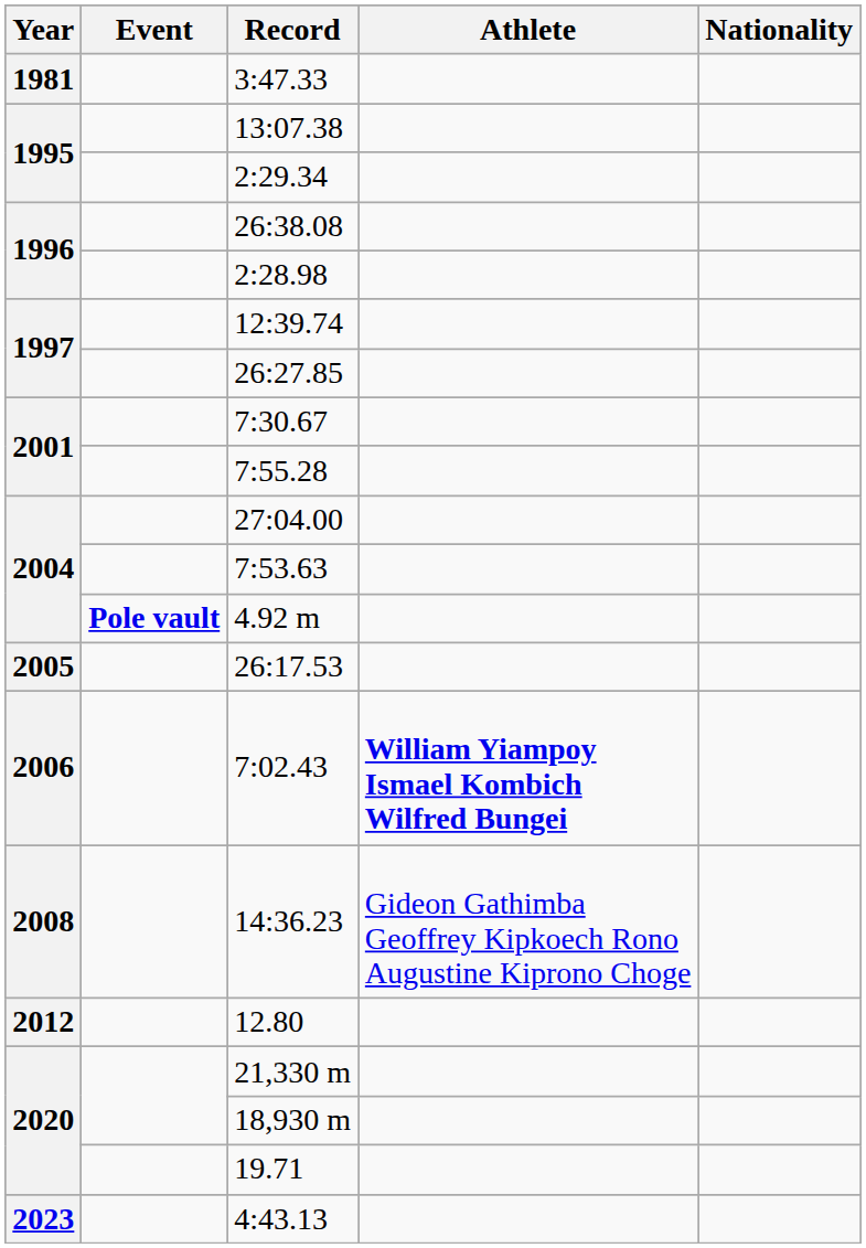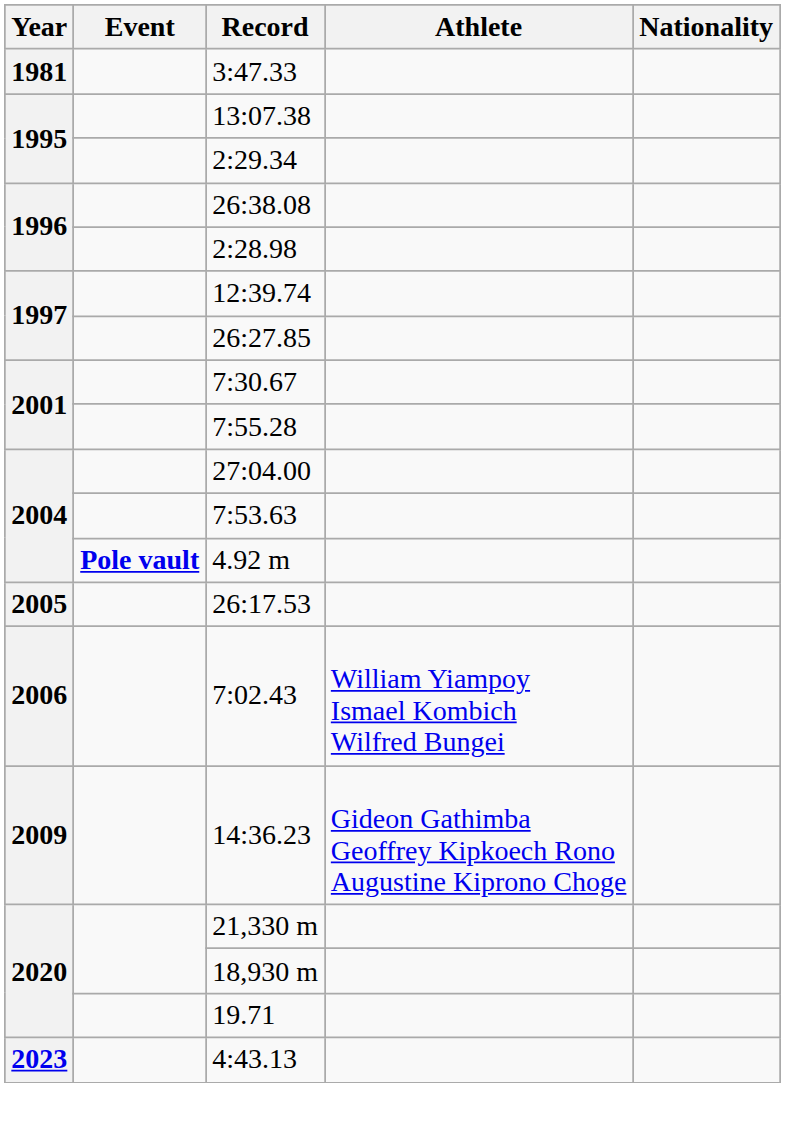 <table class="wikitable sortable plainrowheaders">
 <tr>
 <th scope="col">Year</th>
 <th scope="col">Event</th>
 <th scope="col">Record</th>
 <th scope="col">Athlete</th>
 <th scope="col">Nationality</th>
 </tr>
 <tr>
 <th scope="row"><strong>1981</strong></th>
 <td></td>
 <td>3:47.33</td>
 <td></td>
 <td></td>
 </tr>
 <tr>
 <th scope="rowgroup" rowspan="2"><strong>1995</strong></th>
 <td></td>
 <td>13:07.38 </td>
 <td></td>
 <td></td>
 </tr>
 <tr>
 <td></td>
 <td>2:29.34</td>
 <td></td>
 <td></td>
 </tr>
 <tr>
 <th scope="rowgroup" rowspan="2"><strong>1996</strong></th>
 <td></td>
 <td>26:38.08</td>
 <td></td>
 <td></td>
 </tr>
 <tr>
 <td></td>
 <td>2:28.98</td>
 <td></td>
 <td></td>
 </tr>
 <tr>
 <th scope="rowgroup" rowspan="2"><strong>1997</strong></th>
 <td></td>
 <td>12:39.74</td>
 <td></td>
 <td></td>
 </tr>
 <tr>
 <td></td>
 <td>26:27.85</td>
 <td></td>
 <td></td>
 </tr>
 <tr>
 <th scope="rowgroup" rowspan="2"><strong>2001</strong></th>
 <td></td>
 <td>7:30.67 </td>
 <td></td>
 <td></td>
 </tr>
 <tr>
 <td></td>
 <td>7:55.28</td>
 <td></td>
 <td></td>
 </tr>
 <tr>
 <th scope="rowgroup" rowspan="3"><strong>2004</strong></th>
 <td></td>
 <td>27:04.00 </td>
 <td></td>
 <td></td>
 </tr>
 <tr>
 <td></td>
 <td>7:53.63</td>
 <td></td>
 <td></td>
 </tr>
 <tr>
 <td><strong><a href='#'>Pole vault</a></strong></td>
 <td>4.92 m</td>
 <td></td>
 <td></td>
 </tr>
 <tr>
 <th scope="row"><strong>2005</strong></th>
 <td></td>
 <td>26:17.53</td>
 <td></td>
 <td></td>
 </tr>
 <tr>
 <th scope="row"><strong>2006</strong></th>
 <td></td>
 <td>7:02.43</td>
-<td><strong><br><a href='#'>William Yiampoy</a><br><a href='#'>Ismael Kombich</a><br><a href='#'>Wilfred Bungei</a></strong></td>
+<td><br><a href='#'>William Yiampoy</a><br><a href='#'>Ismael Kombich</a><br><a href='#'>Wilfred Bungei</a></td>
 <td></td>
 </tr>
 <tr>
-<th scope="row"><strong>2008</strong></th>
+<th scope="row"><strong>2009</strong></th>
 <td></td>
 <td>14:36.23</td>
 <td><br><a href='#'>Gideon Gathimba</a><br><a href='#'>Geoffrey Kipkoech Rono</a><br><a href='#'>Augustine Kiprono Choge</a></td>
-<td></td>
-</tr>
-<tr>
-<th scope="row"><strong>2012</strong></th>
-<td></td>
-<td>12.80 </td>
-<td></td>
 <td></td>
 </tr>
 <tr>
 <th scope="rowgroup" rowspan="3"><strong>2020</strong></th>
 <td rowspan="2"></td>
 <td>21,330 m</td>
 <td></td>
 <td></td>
 </tr>
 <tr>
 <td>18,930 m</td>
 <td></td>
 <td></td>
 </tr>
 <tr>
 <td></td>
 <td>19.71 </td>
 <td></td>
 <td></td>
 </tr>
 <tr>
 <th scope="row"><strong><a href='#'>2023</a></strong></th>
 <td></td>
 <td>4:43.13</td>
 <td></td>
 <td></td>
 </tr>
 </table>
